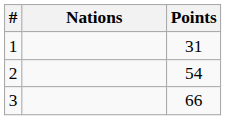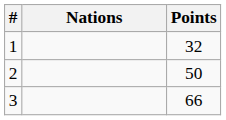 <table class="wikitable" style="text-align:center;">
 <tr>
 <th width=8%>#</th>
 <th width=67%>Nations</th>
 <th width=25%>Points</th>
 </tr>
 <tr>
 <td>1</td>
 <td align="left"></td>
-<td>31</td>
+<td>32</td>
 </tr>
 <tr>
 <td>2</td>
 <td align="left"></td>
-<td>54</td>
+<td>50</td>
 </tr>
 <tr>
 <td>3</td>
 <td align="left"></td>
 <td>66</td>
 </tr>
 </table>
